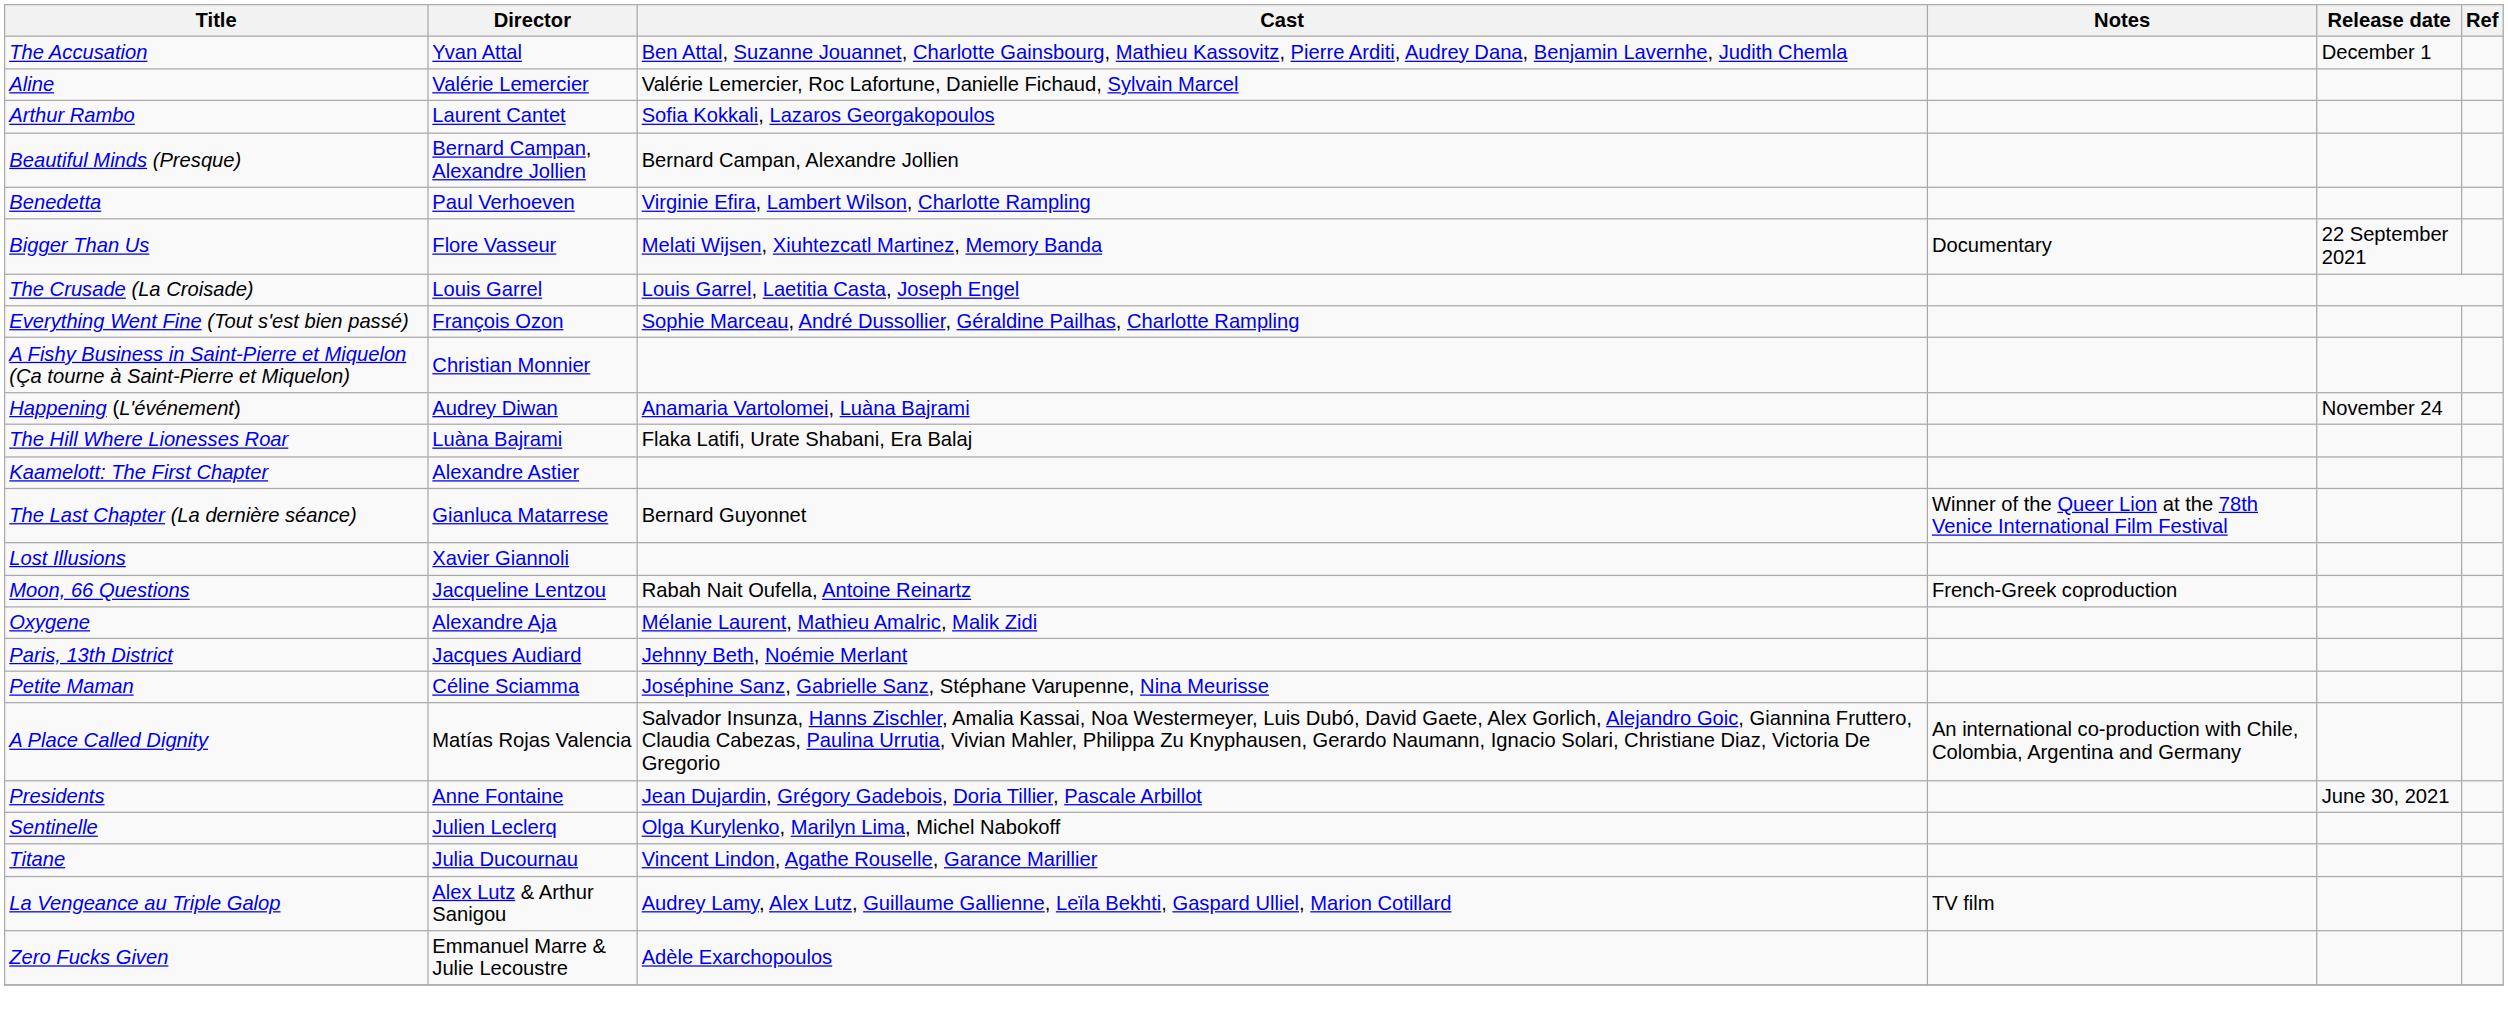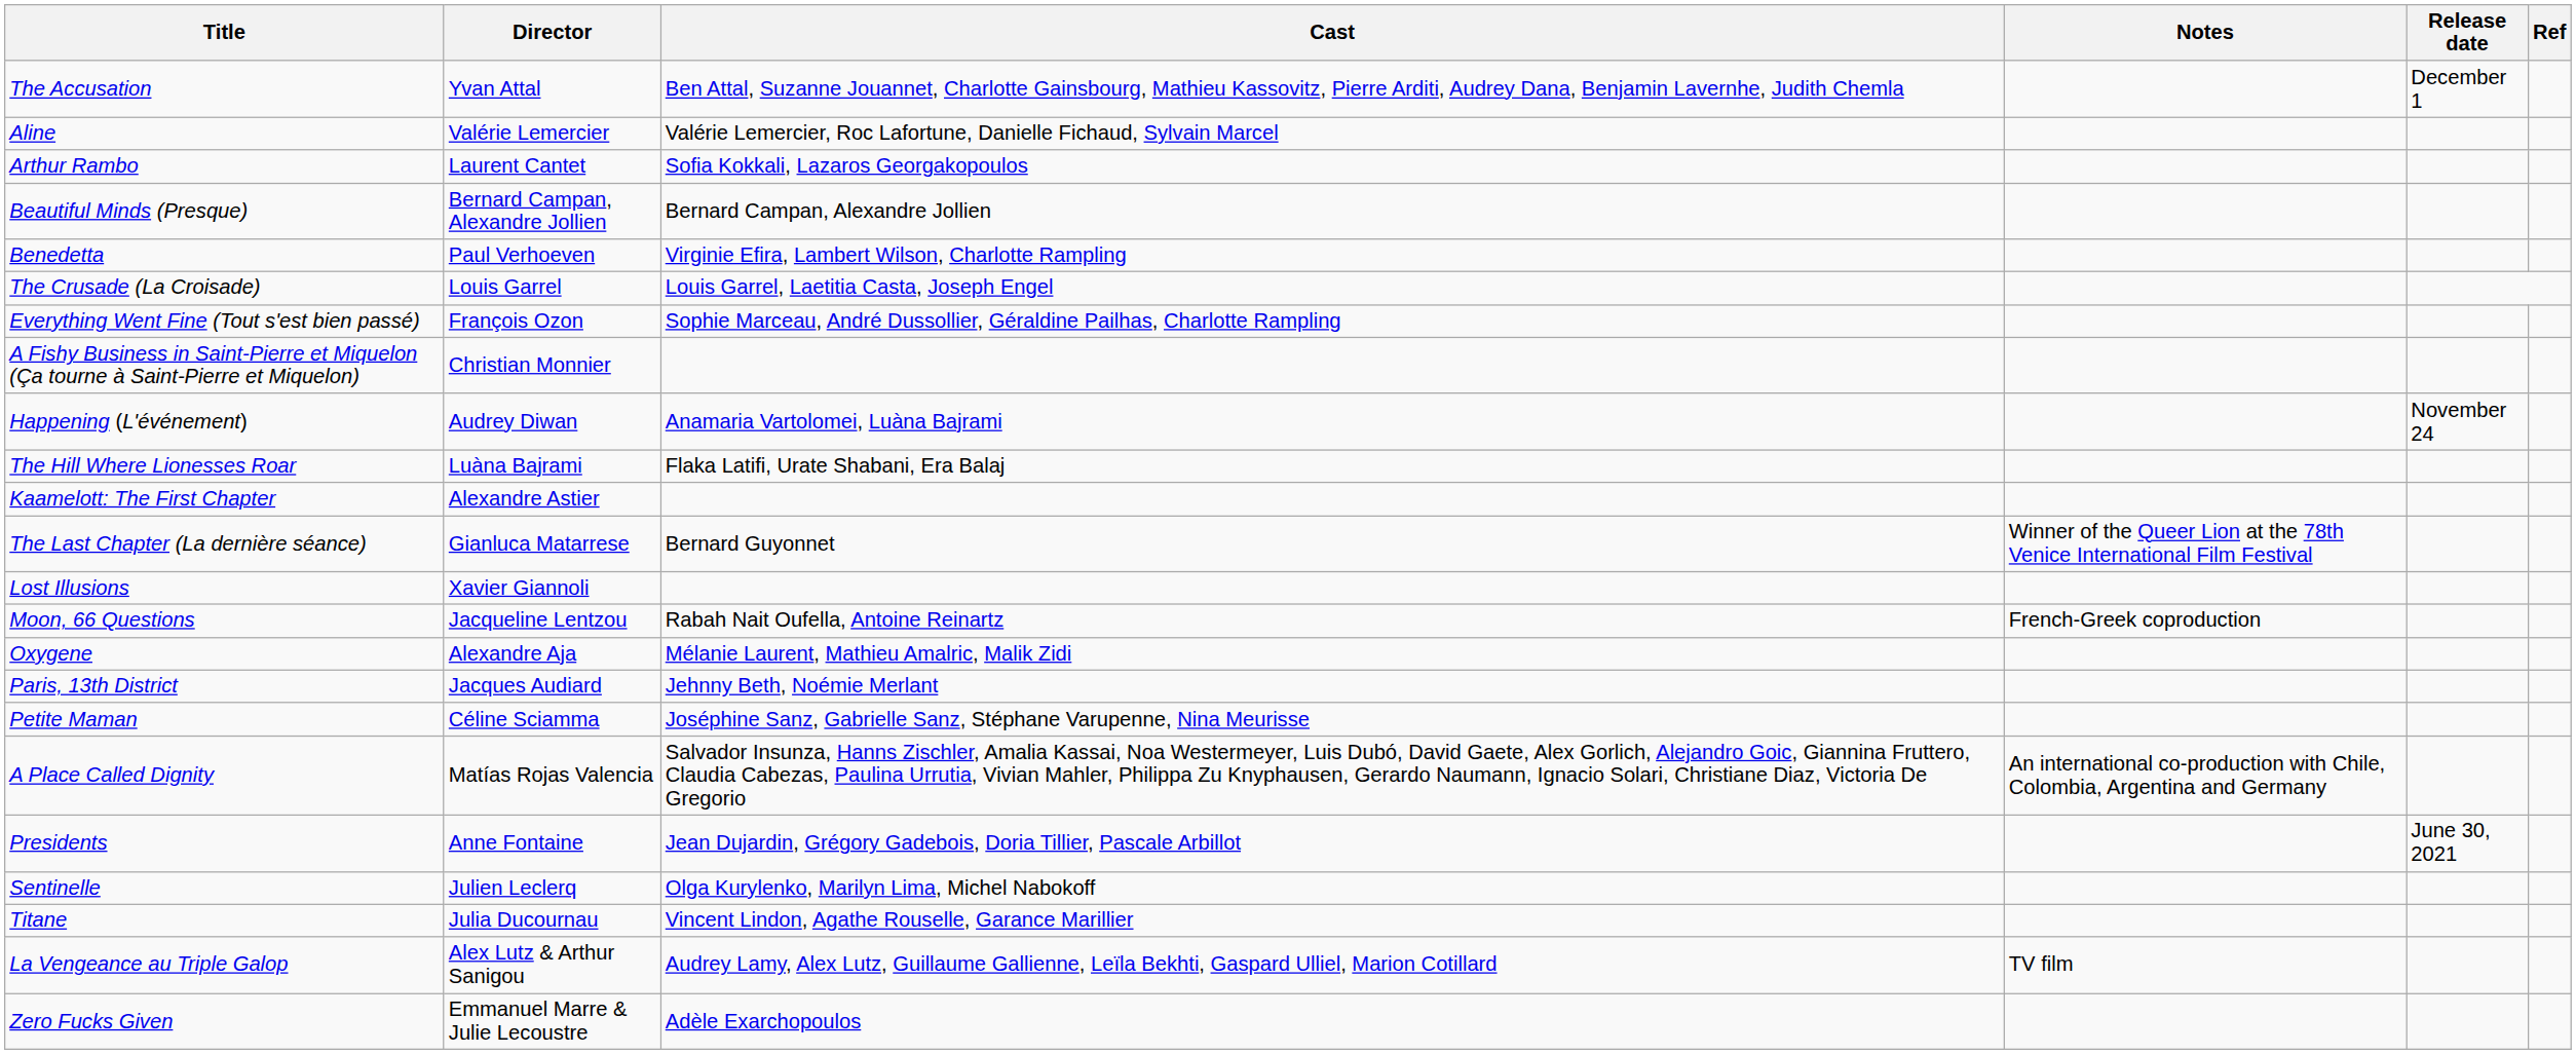 <table class="wikitable sortable" style="width:100%;">
 <tr>
 <th>Title</th>
 <th>Director</th>
 <th>Cast</th>
 <th>Notes</th>
 <th>Release date</th>
 <th>Ref</th>
 </tr>
 <tr>
 <td><em><a href='#'>The Accusation</a></em></td>
 <td><a href='#'>Yvan Attal</a></td>
 <td><a href='#'>Ben Attal</a>, <a href='#'>Suzanne Jouannet</a>, <a href='#'>Charlotte Gainsbourg</a>, <a href='#'>Mathieu Kassovitz</a>, <a href='#'>Pierre Arditi</a>, <a href='#'>Audrey Dana</a>, <a href='#'>Benjamin Lavernhe</a>, <a href='#'>Judith Chemla</a></td>
 <td></td>
 <td>December 1</td>
 <td></td>
 </tr>
 <tr>
 <td><em><a href='#'>Aline</a></em></td>
 <td><a href='#'>Valérie Lemercier</a></td>
 <td>Valérie Lemercier, Roc Lafortune, Danielle Fichaud, <a href='#'>Sylvain Marcel</a></td>
 <td></td>
 <td></td>
 <td></td>
 </tr>
 <tr>
 <td><em><a href='#'>Arthur Rambo</a></em></td>
 <td><a href='#'>Laurent Cantet</a></td>
 <td><a href='#'>Sofia Kokkali</a>, <a href='#'>Lazaros Georgakopoulos</a></td>
 <td></td>
 <td></td>
 <td></td>
 </tr>
 <tr>
 <td><em><a href='#'>Beautiful Minds</a> (Presque)</em></td>
 <td><a href='#'>Bernard Campan</a>, <a href='#'>Alexandre Jollien</a></td>
 <td>Bernard Campan, Alexandre Jollien</td>
 <td></td>
 <td></td>
 <td></td>
 </tr>
 <tr>
 <td><em><a href='#'>Benedetta</a></em></td>
 <td><a href='#'>Paul Verhoeven</a></td>
 <td><a href='#'>Virginie Efira</a>, <a href='#'>Lambert Wilson</a>, <a href='#'>Charlotte Rampling</a></td>
 <td></td>
 <td></td>
-<td></td>
-</tr>
-<tr>
-<td><em><a href='#'>Bigger Than Us</a></em></td>
-<td><a href='#'>Flore Vasseur</a></td>
-<td><a href='#'>Melati Wijsen</a>, <a href='#'>Xiuhtezcatl Martinez</a>, <a href='#'>Memory Banda</a></td>
-<td>Documentary</td>
-<td>22 September 2021</td>
 <td></td>
 </tr>
 <tr>
 <td><em><a href='#'>The Crusade</a> (La Croisade)</em></td>
 <td><a href='#'>Louis Garrel</a></td>
 <td><a href='#'>Louis Garrel</a>, <a href='#'>Laetitia Casta</a>, <a href='#'>Joseph Engel</a></td>
 <td></td>
 </tr>
 <tr>
 <td><em><a href='#'>Everything Went Fine</a> (Tout s'est bien passé)</em></td>
 <td><a href='#'>François Ozon</a></td>
 <td><a href='#'>Sophie Marceau</a>, <a href='#'>André Dussollier</a>, <a href='#'>Géraldine Pailhas</a>, <a href='#'>Charlotte Rampling</a></td>
 <td></td>
 <td></td>
 <td></td>
 </tr>
 <tr>
 <td><em><a href='#'>A Fishy Business in Saint-Pierre et Miquelon</a> (Ça tourne à Saint-Pierre et Miquelon)</em></td>
 <td><a href='#'>Christian Monnier</a></td>
 <td></td>
 <td></td>
 <td></td>
 <td></td>
 </tr>
 <tr>
 <td><em><a href='#'>Happening</a></em> (<em>L'événement</em>)</td>
 <td><a href='#'>Audrey Diwan</a></td>
 <td><a href='#'>Anamaria Vartolomei</a>, <a href='#'>Luàna Bajrami</a></td>
 <td></td>
 <td>November 24</td>
 <td></td>
 </tr>
 <tr>
 <td><em><a href='#'>The Hill Where Lionesses Roar</a></em></td>
 <td><a href='#'>Luàna Bajrami</a></td>
 <td>Flaka Latifi, Urate Shabani, Era Balaj</td>
 <td></td>
 <td></td>
 <td></td>
 </tr>
 <tr>
 <td><em><a href='#'>Kaamelott: The First Chapter</a></em></td>
 <td><a href='#'>Alexandre Astier</a></td>
 <td></td>
 <td></td>
 <td></td>
 <td></td>
 </tr>
 <tr>
 <td><em><a href='#'>The Last Chapter</a> (La dernière séance)</em></td>
 <td><a href='#'>Gianluca Matarrese</a></td>
 <td>Bernard Guyonnet</td>
 <td>Winner of the <a href='#'>Queer Lion</a> at the <a href='#'>78th Venice International Film Festival</a></td>
 <td></td>
 <td></td>
 </tr>
 <tr>
 <td><em><a href='#'>Lost Illusions</a></em></td>
 <td><a href='#'>Xavier Giannoli</a></td>
 <td></td>
 <td></td>
 <td></td>
 <td></td>
 </tr>
 <tr>
 <td><em><a href='#'>Moon, 66 Questions</a></em></td>
 <td><a href='#'>Jacqueline Lentzou</a></td>
 <td>Rabah Nait Oufella, <a href='#'>Antoine Reinartz</a></td>
 <td>French-Greek coproduction</td>
 <td></td>
 <td></td>
 </tr>
 <tr>
 <td><em><a href='#'>Oxygene</a></em></td>
 <td><a href='#'>Alexandre Aja</a></td>
 <td><a href='#'>Mélanie Laurent</a>, <a href='#'>Mathieu Amalric</a>, <a href='#'>Malik Zidi</a></td>
 <td></td>
 <td></td>
 <td></td>
 </tr>
 <tr>
 <td><em><a href='#'>Paris, 13th District</a></em></td>
 <td><a href='#'>Jacques Audiard</a></td>
 <td><a href='#'>Jehnny Beth</a>, <a href='#'>Noémie Merlant</a></td>
 <td></td>
 <td></td>
 <td></td>
 </tr>
 <tr>
 <td><em><a href='#'>Petite Maman</a></em></td>
 <td><a href='#'>Céline Sciamma</a></td>
 <td><a href='#'>Joséphine Sanz</a>, <a href='#'>Gabrielle Sanz</a>, Stéphane Varupenne, <a href='#'>Nina Meurisse</a></td>
 <td></td>
 <td></td>
 <td></td>
 </tr>
 <tr>
 <td><em><a href='#'>A Place Called Dignity</a></em></td>
 <td>Matías Rojas Valencia</td>
 <td>Salvador Insunza, <a href='#'>Hanns Zischler</a>, Amalia Kassai, Noa Westermeyer, Luis Dubó, David Gaete, Alex Gorlich, <a href='#'>Alejandro Goic</a>, Giannina Fruttero, Claudia Cabezas, <a href='#'>Paulina Urrutia</a>, Vivian Mahler, Philippa Zu Knyphausen, Gerardo Naumann, Ignacio Solari, Christiane Diaz, Victoria De Gregorio</td>
 <td>An international co-production with Chile, Colombia, Argentina and Germany</td>
 <td></td>
 <td></td>
 </tr>
 <tr>
 <td><em><a href='#'>Presidents</a></em></td>
 <td><a href='#'>Anne Fontaine</a></td>
 <td><a href='#'>Jean Dujardin</a>, <a href='#'>Grégory Gadebois</a>, <a href='#'>Doria Tillier</a>, <a href='#'>Pascale Arbillot</a></td>
 <td></td>
 <td>June 30, 2021</td>
 <td></td>
 </tr>
 <tr>
 <td><em><a href='#'>Sentinelle</a></em></td>
 <td><a href='#'>Julien Leclerq</a></td>
 <td><a href='#'>Olga Kurylenko</a>, <a href='#'>Marilyn Lima</a>, Michel Nabokoff</td>
 <td></td>
 <td></td>
 <td></td>
 </tr>
 <tr>
 <td><em><a href='#'>Titane</a></em></td>
 <td><a href='#'>Julia Ducournau</a></td>
 <td><a href='#'>Vincent Lindon</a>, <a href='#'>Agathe Rouselle</a>, <a href='#'>Garance Marillier</a></td>
 <td></td>
 <td></td>
 <td></td>
 </tr>
 <tr>
 <td><em><a href='#'>La Vengeance au Triple Galop</a></em></td>
 <td><a href='#'>Alex Lutz</a> & Arthur Sanigou</td>
 <td><a href='#'>Audrey Lamy</a>, <a href='#'>Alex Lutz</a>, <a href='#'>Guillaume Gallienne</a>, <a href='#'>Leïla Bekhti</a>, <a href='#'>Gaspard Ulliel</a>, <a href='#'>Marion Cotillard</a></td>
 <td>TV film</td>
 <td></td>
 <td></td>
 </tr>
 <tr>
 <td><em><a href='#'>Zero Fucks Given</a></em></td>
 <td>Emmanuel Marre & Julie Lecoustre</td>
 <td><a href='#'>Adèle Exarchopoulos</a></td>
 <td></td>
 <td></td>
 <td></td>
 </tr>
 <tr>
 </tr>
 </table>
